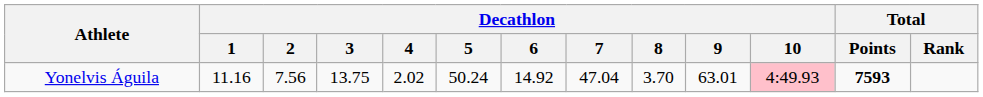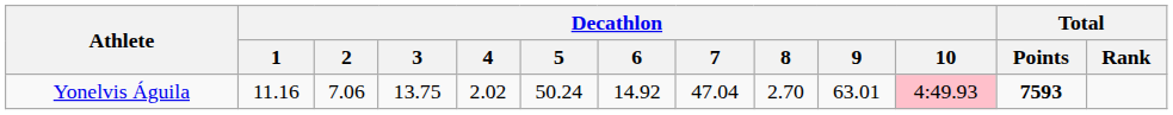 <table class="wikitable" style="font-size:95%; text-align:center;" width="95%">
 <tr>
 <th rowspan="2">Athlete</th>
 <th colspan="10"><a href='#'>Decathlon</a></th>
 <th colspan="2">Total</th>
 </tr>
 <tr>
 <th>1</th>
 <th>2</th>
 <th>3</th>
 <th>4</th>
 <th>5</th>
 <th>6</th>
 <th>7</th>
 <th>8</th>
 <th>9</th>
 <th>10</th>
 <th>Points</th>
 <th>Rank</th>
 </tr>
 <tr>
 <td width=20%><a href='#'>Yonelvis Águila</a></td>
 <td>11.16</td>
-<td>7.56</td>
+<td>7.06</td>
 <td>13.75</td>
 <td>2.02</td>
 <td>50.24</td>
 <td>14.92</td>
 <td>47.04</td>
-<td>3.70</td>
+<td>2.70</td>
 <td>63.01</td>
 <td style="background: pink;">4:49.93</td>
 <td><strong>7593</strong></td>
 <td></td>
 </tr>
 </table>
